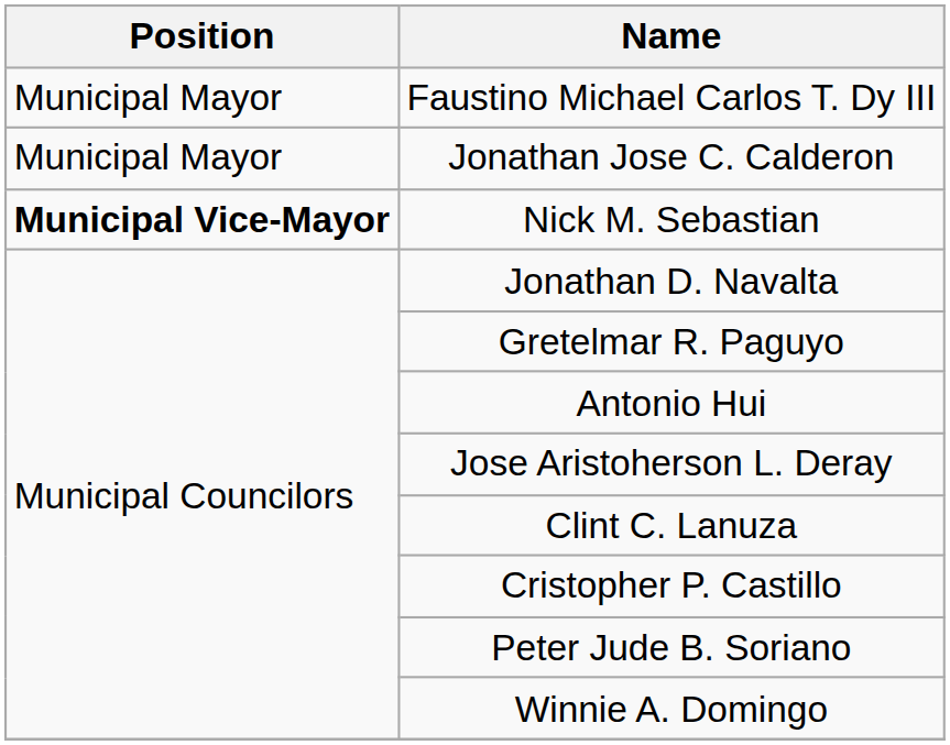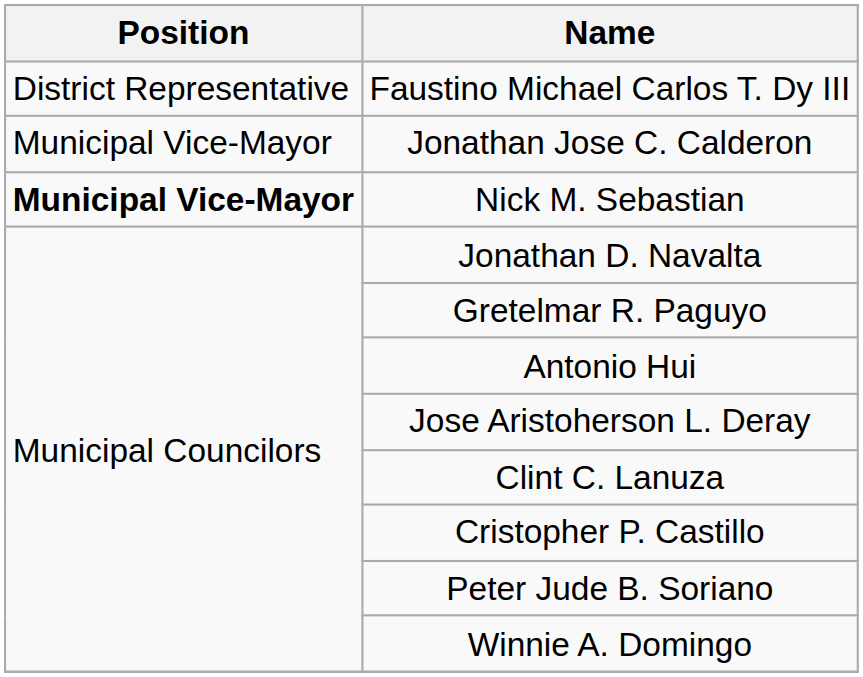 <table class="wikitable" style="line-height:1.20em; font-size:100%;">
 <tr>
 <th>Position</th>
 <th>Name</th>
 </tr>
 <tr>
-<td>Municipal Mayor</td>
+<td>District Representative</td>
 <td style="text-align:center;">Faustino Michael Carlos T. Dy III</td>
 </tr>
 <tr>
-<td>Municipal Mayor</td>
+<td>Municipal Vice-Mayor</td>
 <td style="text-align:center;">Jonathan Jose C. Calderon</td>
 </tr>
 <tr>
 <td><strong>Municipal Vice-Mayor</strong></td>
 <td style="text-align:center;">Nick M. Sebastian</td>
 </tr>
 <tr>
 <td rowspan=8>Municipal Councilors</td>
 <td style="text-align:center;">Jonathan D. Navalta</td>
 </tr>
 <tr>
 <td style="text-align:center;">Gretelmar R. Paguyo</td>
 </tr>
 <tr>
 <td style="text-align:center;">Antonio Hui</td>
 </tr>
 <tr>
 <td style="text-align:center;">Jose Aristoherson L. Deray</td>
 </tr>
 <tr>
 <td style="text-align:center;">Clint C. Lanuza</td>
 </tr>
 <tr>
 <td style="text-align:center;">Cristopher P. Castillo</td>
 </tr>
 <tr>
 <td style="text-align:center;">Peter Jude B. Soriano</td>
 </tr>
 <tr>
 <td style="text-align:center;">Winnie A. Domingo</td>
 </tr>
 <tr>
 </tr>
 </table>
